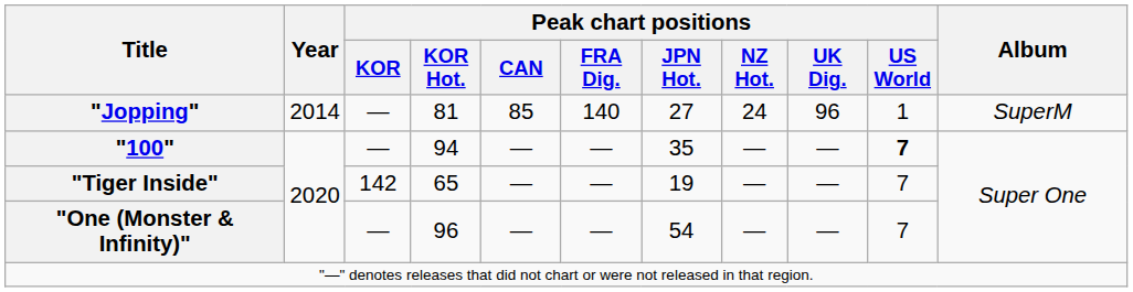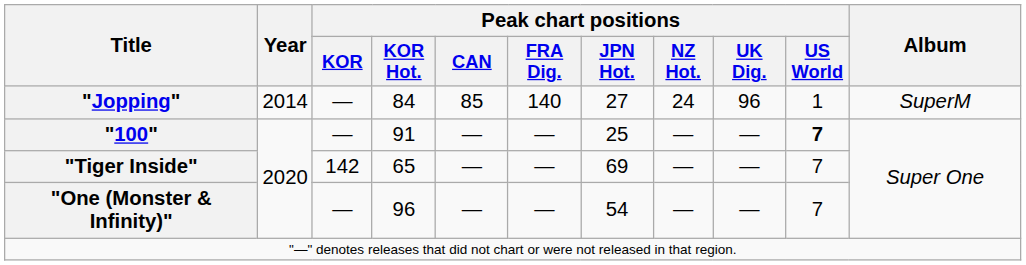 <table class="wikitable plainrowheaders" style="text-align:center;">
 <tr>
 <th scope="col" rowspan="2" style="width:12em">Title</th>
 <th scope="col" rowspan="2">Year</th>
 <th scope="col" colspan="8">Peak chart positions</th>
 <th scope="col" rowspan="2" style="width:8em">Album</th>
 </tr>
 <tr>
 <th scope="col" style="width:2.8em;font-size:90%;"><a href='#'>KOR</a><br></th>
 <th scope="col" style="width:3em;font-size:90%;"><a href='#'>KOR<br>Hot.</a><br></th>
 <th scope="col" style="width:3.5em;font-size:90%;"><a href='#'>CAN</a><br></th>
 <th scope="col" style="width:3.5em;font-size:90%;"><a href='#'>FRA Dig.</a><br></th>
 <th scope="col" style="width:3.5em;font-size:90%;"><a href='#'>JPN<br>Hot.</a><br></th>
 <th scope="col" style="width:2.8em;font-size:90%;"><a href='#'>NZ<br>Hot.</a><br></th>
 <th scope="col" style="width:3.5em;font-size:90%;"><a href='#'>UK Dig.</a><br></th>
 <th scope="col" style="width:3em;font-size:90%;"><a href='#'>US World</a><br></th>
 </tr>
 <tr>
 <th scope="row">"<a href='#'>Jopping</a>"</th>
 <td>2014</td>
 <td>—</td>
-<td>81</td>
+<td>84</td>
 <td>85</td>
 <td>140</td>
 <td>27</td>
 <td>24</td>
 <td>96</td>
 <td>1</td>
 <td><em>SuperM</em></td>
 </tr>
 <tr>
 <th scope="row">"<a href='#'>100</a>"</th>
 <td rowspan="3">2020</td>
 <td>—</td>
-<td>94</td>
+<td>91</td>
 <td>—</td>
 <td>—</td>
-<td>35</td>
+<td>25</td>
 <td>—</td>
 <td>—</td>
 <td><strong>7</strong></td>
 <td rowspan="3"><em>Super One</em></td>
 </tr>
 <tr>
 <th scope="row">"Tiger Inside"</th>
 <td>142</td>
 <td>65</td>
 <td>—</td>
 <td>—</td>
-<td>19</td>
+<td>69</td>
 <td>—</td>
 <td>—</td>
 <td>7</td>
 </tr>
 <tr>
 <th scope="row">"One (Monster & Infinity)"</th>
 <td>—</td>
 <td>96</td>
 <td>—</td>
 <td>—</td>
 <td>54</td>
 <td>—</td>
 <td>—</td>
 <td>7</td>
 </tr>
 <tr>
 <td colspan="13" style="font-size:8pt">"—" denotes releases that did not chart or were not released in that region.</td>
 </tr>
 </table>
